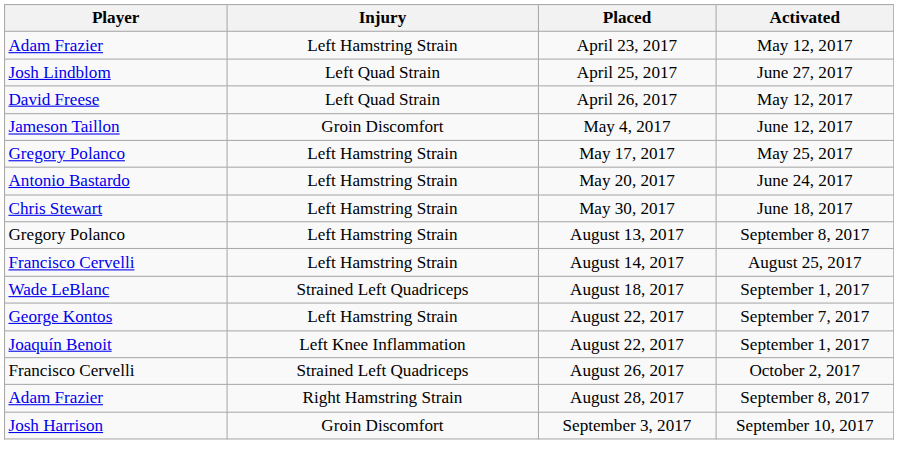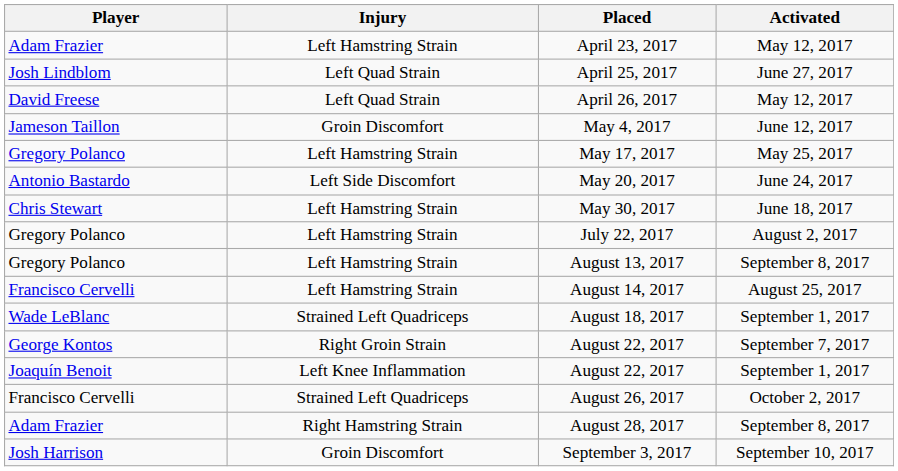 <table class="wikitable" style="width:52em; border:0; text-align:center;">
 <tr>
 <th width=25%>Player</th>
 <th width=35% class=unsortable>Injury</th>
 <th width=20% class=unsortable>Placed</th>
 <th width=20% class=unsortable>Activated</th>
 </tr>
 <tr>
 <td align=left><a href='#'>Adam Frazier</a></td>
 <td>Left Hamstring Strain</td>
 <td>April 23, 2017</td>
 <td>May 12, 2017</td>
 </tr>
 <tr>
 <td align=left><a href='#'>Josh Lindblom</a></td>
 <td>Left Quad Strain</td>
 <td>April 25, 2017</td>
 <td>June 27, 2017</td>
 </tr>
 <tr>
 <td align=left><a href='#'>David Freese</a></td>
 <td>Left Quad Strain</td>
 <td>April 26, 2017</td>
 <td>May 12, 2017</td>
 </tr>
 <tr>
 <td align=left><a href='#'>Jameson Taillon</a></td>
 <td>Groin Discomfort</td>
 <td>May 4, 2017</td>
 <td>June 12, 2017</td>
 </tr>
 <tr>
 <td align=left><a href='#'>Gregory Polanco</a></td>
 <td>Left Hamstring Strain</td>
 <td>May 17, 2017</td>
 <td>May 25, 2017</td>
 </tr>
 <tr>
 <td align=left><a href='#'>Antonio Bastardo</a></td>
-<td>Left Hamstring Strain</td>
+<td>Left Side Discomfort</td>
 <td>May 20, 2017</td>
 <td>June 24, 2017</td>
 </tr>
 <tr>
 <td align=left><a href='#'>Chris Stewart</a></td>
 <td>Left Hamstring Strain</td>
 <td>May 30, 2017</td>
 <td>June 18, 2017</td>
+</tr>
+<tr>
+<td align=left>Gregory Polanco</td>
+<td>Left Hamstring Strain</td>
+<td>July 22, 2017</td>
+<td>August 2, 2017</td>
 </tr>
 <tr>
 <td align=left>Gregory Polanco</td>
 <td>Left Hamstring Strain</td>
 <td>August 13, 2017</td>
 <td>September 8, 2017</td>
 </tr>
 <tr>
 <td align=left><a href='#'>Francisco Cervelli</a></td>
 <td>Left Hamstring Strain</td>
 <td>August 14, 2017</td>
 <td>August 25, 2017</td>
 </tr>
 <tr>
 <td align=left><a href='#'>Wade LeBlanc</a></td>
 <td>Strained Left Quadriceps</td>
 <td>August 18, 2017</td>
 <td>September 1, 2017</td>
 </tr>
 <tr>
 <td align=left><a href='#'>George Kontos</a></td>
-<td>Left Hamstring Strain</td>
+<td>Right Groin Strain</td>
 <td>August 22, 2017</td>
 <td>September 7, 2017</td>
 </tr>
 <tr>
 <td align=left><a href='#'>Joaquín Benoit</a></td>
 <td>Left Knee Inflammation</td>
 <td>August 22, 2017</td>
 <td>September 1, 2017</td>
 </tr>
 <tr>
 <td align=left>Francisco Cervelli</td>
 <td>Strained Left Quadriceps</td>
 <td>August 26, 2017</td>
 <td>October 2, 2017</td>
 </tr>
 <tr>
 <td align=left><a href='#'>Adam Frazier</a></td>
 <td>Right Hamstring Strain</td>
 <td>August 28, 2017</td>
 <td>September 8, 2017</td>
 </tr>
 <tr>
 <td align=left><a href='#'>Josh Harrison</a></td>
 <td>Groin Discomfort</td>
 <td>September 3, 2017</td>
 <td>September 10, 2017</td>
 </tr>
 <tr>
 </tr>
 </table>
